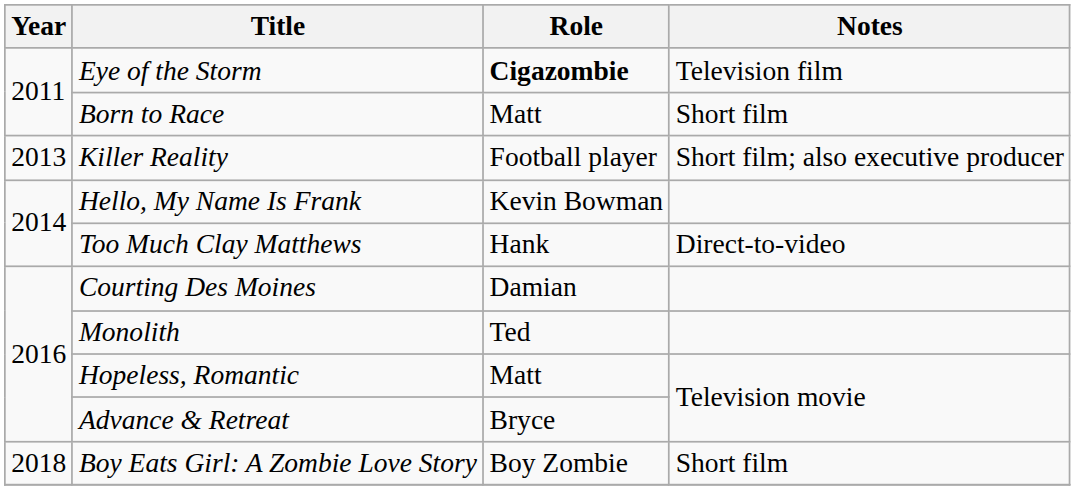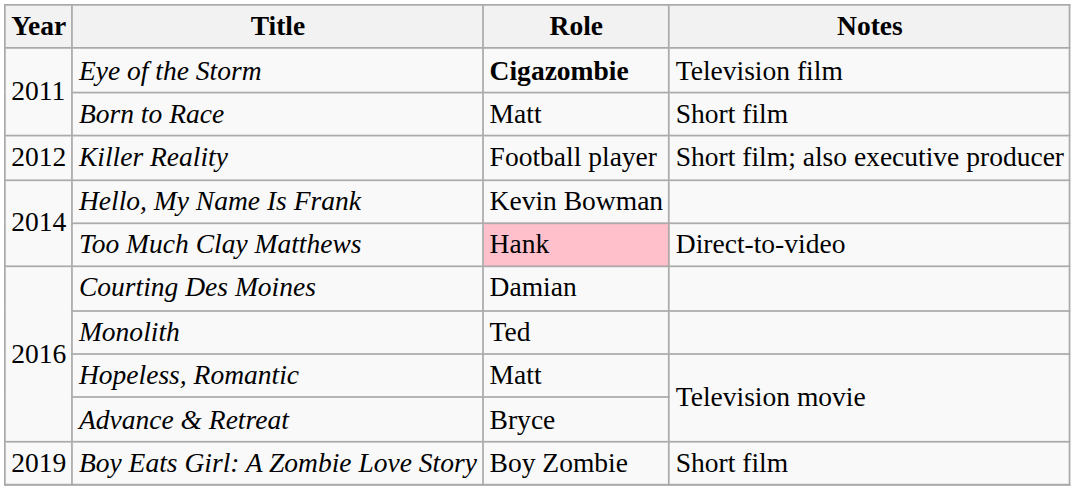 <table class="wikitable sortable">
 <tr>
 <th>Year</th>
 <th>Title</th>
 <th>Role</th>
 <th>Notes</th>
 </tr>
 <tr>
 <td rowspan=2>2011</td>
 <td><em>Eye of the Storm</em></td>
 <td><strong>Cigazombie</strong></td>
 <td>Television film</td>
 </tr>
 <tr>
 <td><em>Born to Race</em></td>
 <td>Matt</td>
 <td>Short film</td>
 </tr>
 <tr>
-<td>2013</td>
+<td>2012</td>
 <td><em>Killer Reality</em></td>
 <td>Football player</td>
 <td>Short film; also executive producer</td>
 </tr>
 <tr>
 <td rowspan=2>2014</td>
 <td><em>Hello, My Name Is Frank</em></td>
 <td>Kevin Bowman</td>
 <td></td>
 </tr>
 <tr>
 <td><em>Too Much Clay Matthews</em></td>
-<td>Hank</td>
+<td style="background: pink;">Hank</td>
 <td>Direct-to-video</td>
 </tr>
 <tr>
 <td rowspan=4>2016</td>
 <td><em>Courting Des Moines</em></td>
 <td>Damian</td>
 <td></td>
 </tr>
 <tr>
 <td><em>Monolith</em></td>
 <td>Ted</td>
 <td></td>
 </tr>
 <tr>
 <td><em>Hopeless, Romantic</em></td>
 <td>Matt</td>
 <td rowspan=2>Television movie</td>
 </tr>
 <tr>
 <td><em>Advance & Retreat</em></td>
 <td>Bryce</td>
 </tr>
 <tr>
-<td>2018</td>
+<td>2019</td>
 <td><em>Boy Eats Girl: A Zombie Love Story</em></td>
 <td>Boy Zombie</td>
 <td>Short film</td>
 </tr>
 <tr>
 </tr>
 </table>
